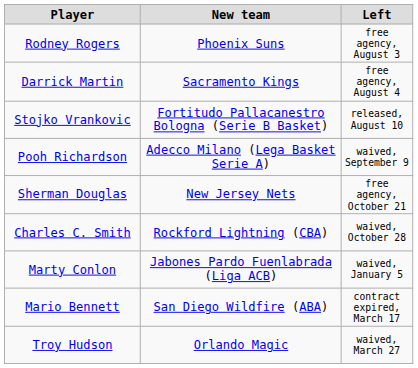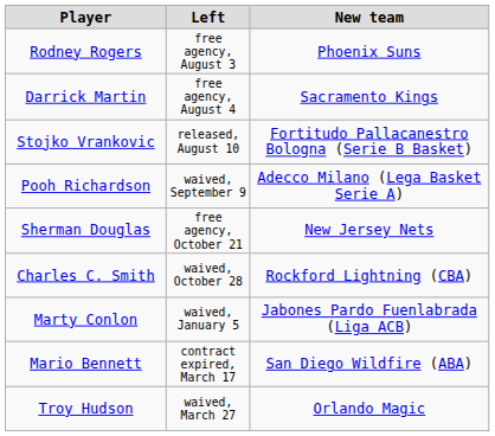 <table class="wikitable" style="text-align: center">
 <tr align="center"  bgcolor="#dddddd">
 <td style="width:140px"><strong>Player</strong></td>
+<td style="width:70px"><strong>Left</strong></td>
 <td style="width:210px"><strong>New team</strong></td>
-<td style="width:70px"><strong>Left</strong></td>
 </tr>
 <tr style="height:40px">
 <td><a href='#'>Rodney Rogers</a></td>
+<td style="font-size: 80%">free agency, August 3</td>
 <td><a href='#'>Phoenix Suns</a></td>
-<td style="font-size: 80%">free agency, August 3</td>
 </tr>
 <tr style="height:40px">
 <td><a href='#'>Darrick Martin</a></td>
+<td style="font-size: 80%">free agency, August 4</td>
 <td><a href='#'>Sacramento Kings</a></td>
-<td style="font-size: 80%">free agency, August 4</td>
 </tr>
 <tr style="height:40px">
 <td><a href='#'>Stojko Vrankovic</a></td>
+<td style="font-size: 80%">released, August 10</td>
 <td><a href='#'>Fortitudo Pallacanestro Bologna</a> (<a href='#'>Serie B Basket</a>)</td>
-<td style="font-size: 80%">released, August 10</td>
 </tr>
 <tr style="height:40px">
 <td><a href='#'>Pooh Richardson</a></td>
+<td style="font-size: 80%">waived, September 9</td>
 <td><a href='#'>Adecco Milano</a> (<a href='#'>Lega Basket Serie A</a>)</td>
-<td style="font-size: 80%">waived, September 9</td>
 </tr>
 <tr style="height:40px">
 <td><a href='#'>Sherman Douglas</a></td>
+<td style="font-size: 80%">free agency, October 21</td>
 <td><a href='#'>New Jersey Nets</a></td>
-<td style="font-size: 80%">free agency, October 21</td>
 </tr>
 <tr style="height:40px">
 <td><a href='#'>Charles C. Smith</a></td>
+<td style="font-size: 80%">waived, October 28</td>
 <td><a href='#'>Rockford Lightning</a> (<a href='#'>CBA</a>)</td>
-<td style="font-size: 80%">waived, October 28</td>
 </tr>
 <tr style="height:40px">
 <td><a href='#'>Marty Conlon</a></td>
+<td style="font-size: 80%">waived, January 5</td>
 <td><a href='#'>Jabones Pardo Fuenlabrada</a> (<a href='#'>Liga ACB</a>)</td>
-<td style="font-size: 80%">waived, January 5</td>
 </tr>
 <tr style="height:40px">
 <td><a href='#'>Mario Bennett</a></td>
+<td style="font-size: 80%">contract expired, March 17</td>
 <td><a href='#'>San Diego Wildfire</a> (<a href='#'>ABA</a>)</td>
-<td style="font-size: 80%">contract expired, March 17</td>
 </tr>
 <tr style="height:40px">
 <td><a href='#'>Troy Hudson</a></td>
+<td style="font-size: 80%">waived, March 27</td>
 <td><a href='#'>Orlando Magic</a></td>
-<td style="font-size: 80%">waived, March 27</td>
 </tr>
 </table>
